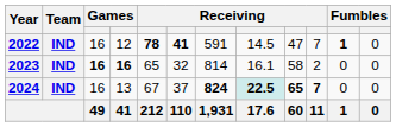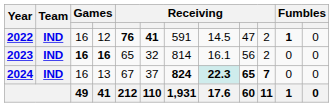 <table class="wikitable" style="text-align:center;">
 <tr>
 <th rowspan="2">Year</th>
 <th rowspan="2">Team</th>
 <th colspan="2">Games</th>
 <th colspan="6">Receiving</th>
 <th colspan="2">Fumbles</th>
 </tr>
 <tr>
 <th></th>
 <th></th>
 <th></th>
 <th></th>
 <th></th>
 <th></th>
 <th></th>
 <th></th>
 <th></th>
 <th></th>
 </tr>
 <tr>
 <th><a href='#'>2022</a></th>
 <th><a href='#'>IND</a></th>
 <td>16</td>
 <td>12</td>
-<td><strong>78</strong></td>
+<td><strong>76</strong></td>
 <td><strong>41</strong></td>
 <td>591</td>
 <td>14.5</td>
 <td>47</td>
-<td>7</td>
+<td>2</td>
 <td><strong>1</strong></td>
 <td>0</td>
 </tr>
 <tr>
 <th><a href='#'>2023</a></th>
 <th><a href='#'>IND</a></th>
 <td><strong>16</strong></td>
 <td><strong>16</strong></td>
 <td>65</td>
 <td>32</td>
 <td>814</td>
 <td>16.1</td>
-<td>58</td>
+<td>56</td>
 <td>2</td>
 <td>0</td>
 <td>0</td>
 </tr>
 <tr>
 <th><a href='#'>2024</a></th>
 <th><a href='#'>IND</a></th>
 <td>16</td>
 <td>13</td>
 <td>67</td>
 <td>37</td>
 <td><strong>824</strong></td>
-<td style="background:#cfecec; width:3em;"><strong>22.5</strong></td>
+<td style="background:#cfecec; width:3em;"><strong>22.3</strong></td>
 <td><strong>65</strong></td>
 <td><strong>7</strong></td>
 <td>0</td>
 <td>0</td>
 </tr>
 <tr>
 <th colspan="2"></th>
 <th>49</th>
 <th>41</th>
 <th>212</th>
 <th>110</th>
 <th>1,931</th>
 <th>17.6</th>
 <th>60</th>
 <th>11</th>
 <th>1</th>
 <th>0</th>
 </tr>
 </table>
